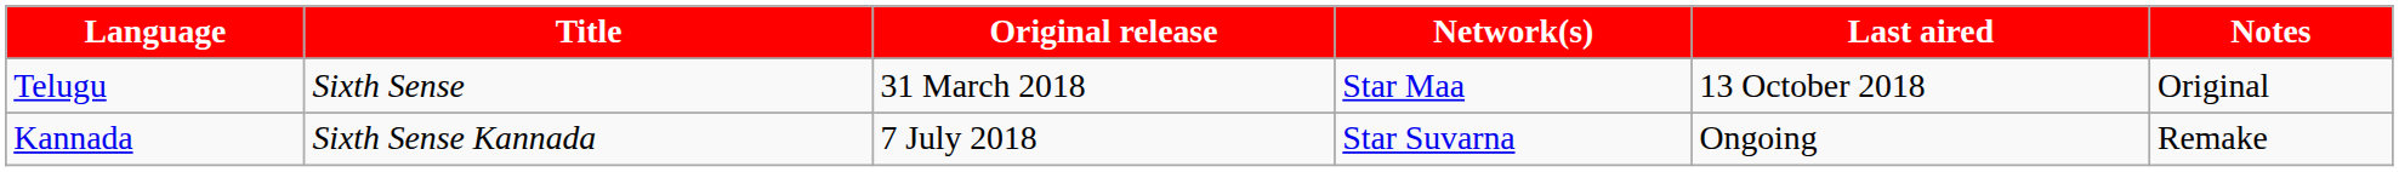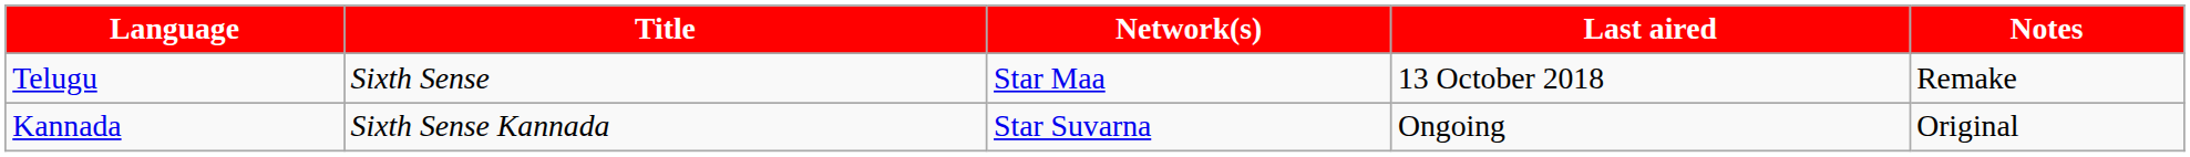 <table class="wikitable sortable" style="width: 90%; margin-right: 0;">
 <tr style="color:white">
 <th style="background:Red; width:10;">Language</th>
 <th style="background:Red; width:25;">Title</th>
-<th style="background:Red; width:20;">Original release</th>
 <th style="background:Red; width:10;">Network(s)</th>
 <th style="background:Red; width:10;">Last aired</th>
 <th style="background:Red; width:10;">Notes</th>
 </tr>
 <tr>
 <td><a href='#'>Telugu</a></td>
 <td><em>Sixth Sense</em></td>
-<td>31 March 2018</td>
 <td><a href='#'>Star Maa</a></td>
 <td>13 October 2018</td>
-<td>Original</td>
+<td>Remake</td>
 </tr>
 <tr>
 <td><a href='#'>Kannada</a></td>
 <td><em>Sixth Sense Kannada</em></td>
-<td>7 July 2018</td>
 <td><a href='#'>Star Suvarna</a></td>
 <td>Ongoing</td>
-<td>Remake</td>
+<td>Original</td>
 </tr>
 </table>
